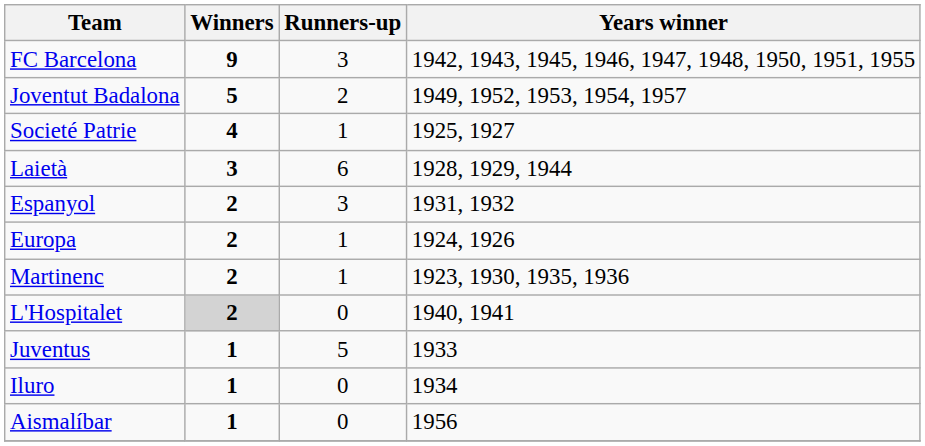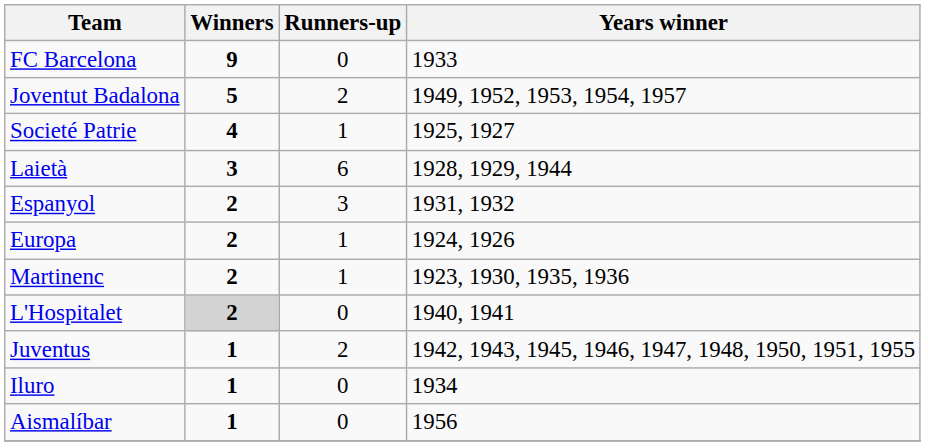 <table class="wikitable">
 <tr>
 <th>Team</th>
 <th>Winners</th>
 <th>Runners-up</th>
 <th>Years winner</th>
 </tr>
 <tr>
 <td><a href='#'>FC Barcelona</a></td>
 <td align="center"><strong>9</strong></td>
-<td align="center">3</td>
-<td>1942, 1943, 1945, 1946, 1947, 1948, 1950, 1951, 1955</td>
+<td align="center">0</td>
+<td>1933</td>
 </tr>
 <tr>
 <td><a href='#'>Joventut Badalona</a></td>
 <td align="center"><strong>5</strong></td>
 <td align="center">2</td>
 <td>1949, 1952, 1953, 1954, 1957</td>
 </tr>
 <tr>
 <td><a href='#'>Societé Patrie</a></td>
 <td align="center"><strong>4</strong></td>
 <td align="center">1</td>
 <td>1925, 1927</td>
 </tr>
 <tr>
 <td><a href='#'>Laietà</a></td>
 <td align="center"><strong>3</strong></td>
 <td align="center">6</td>
 <td>1928, 1929, 1944</td>
 </tr>
 <tr>
 <td><a href='#'>Espanyol</a></td>
 <td align="center"><strong>2</strong></td>
 <td align="center">3</td>
 <td>1931, 1932</td>
 </tr>
 <tr>
 <td><a href='#'>Europa</a></td>
 <td align="center"><strong>2</strong></td>
 <td align="center">1</td>
 <td>1924, 1926</td>
 </tr>
 <tr>
 <td><a href='#'>Martinenc</a></td>
 <td align="center"><strong>2</strong></td>
 <td align="center">1</td>
 <td>1923, 1930, 1935, 1936</td>
 </tr>
 <tr>
 <td><a href='#'>L'Hospitalet</a></td>
 <td align="center" style="background: lightgrey;"><strong>2</strong></td>
 <td align="center">0</td>
 <td>1940, 1941</td>
 </tr>
 <tr>
 <td><a href='#'>Juventus</a></td>
 <td align="center"><strong>1</strong></td>
-<td align="center">5</td>
-<td>1933</td>
+<td align="center">2</td>
+<td>1942, 1943, 1945, 1946, 1947, 1948, 1950, 1951, 1955</td>
 </tr>
 <tr>
 <td><a href='#'>Iluro</a></td>
 <td align="center"><strong>1</strong></td>
 <td align="center">0</td>
 <td>1934</td>
 </tr>
 <tr>
 <td><a href='#'>Aismalíbar</a></td>
 <td align="center"><strong>1</strong></td>
 <td align="center">0</td>
 <td>1956</td>
 </tr>
 <tr>
 </tr>
 </table>
